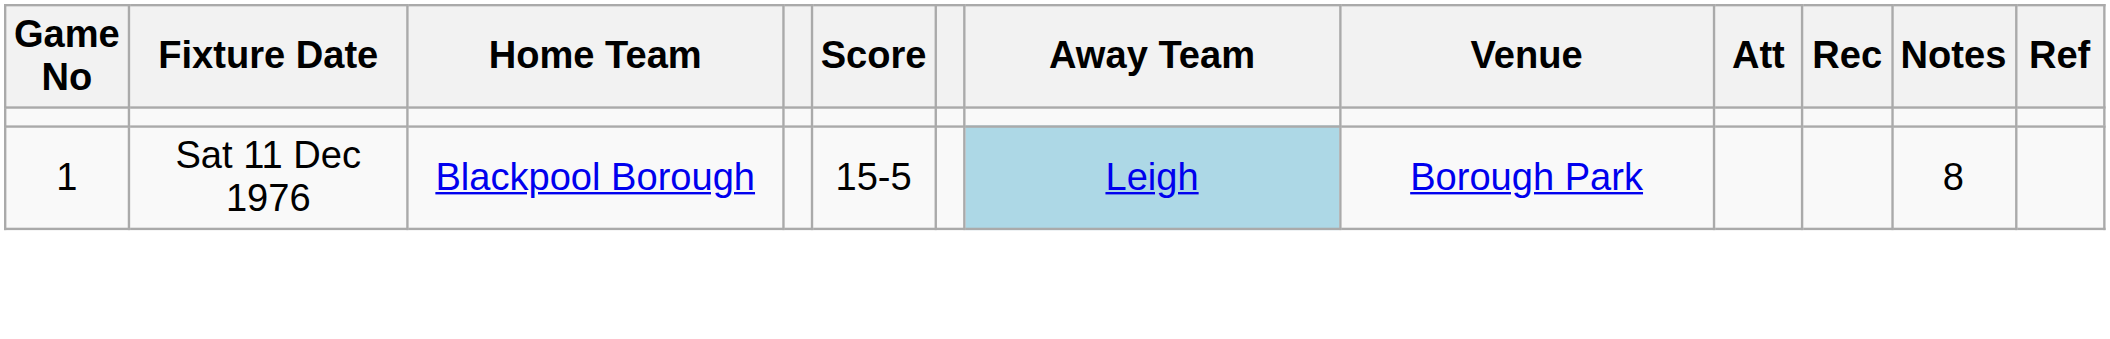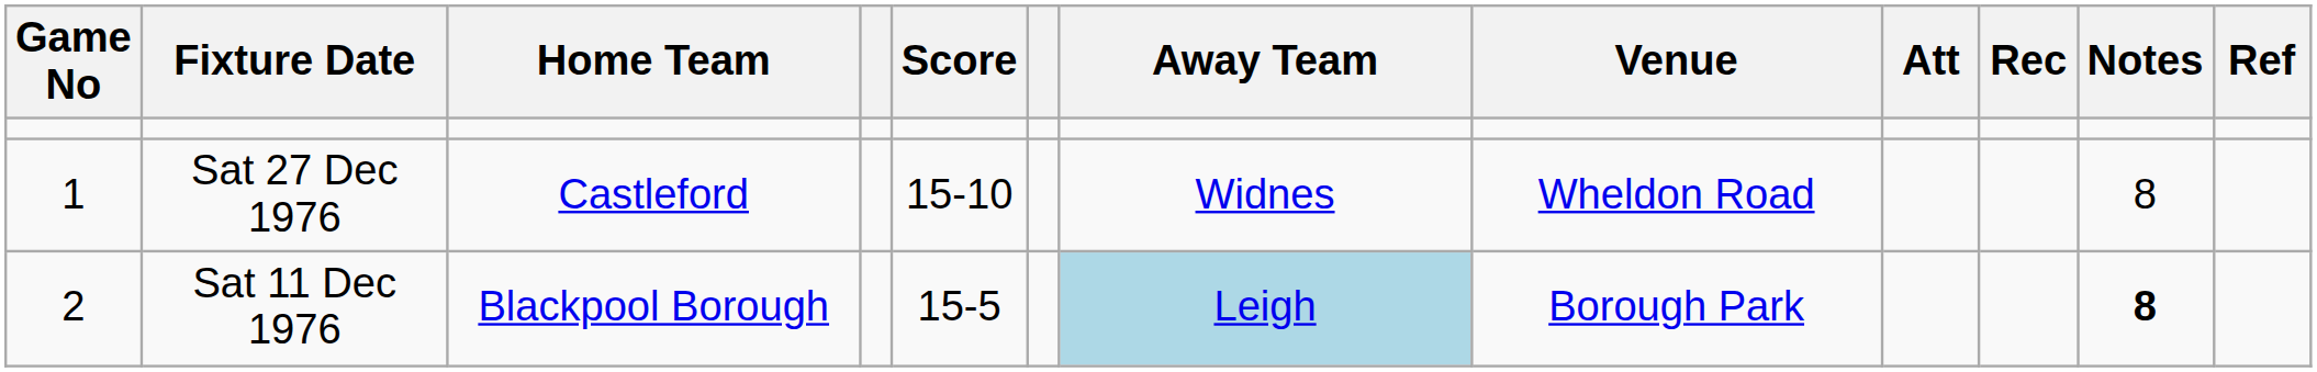 <table class="wikitable" style="text-align:center;">
 <tr>
 <th width=10 abbr="No">Game No</th>
 <th width=110 abbr="Date">Fixture Date</th>
 <th width=150 abbr="Home Team">Home Team</th>
 <th width=5 abbr="space"></th>
 <th width=20 abbr="Score">Score</th>
 <th width=5 abbr="space"></th>
 <th width=150 abbr="Away Team">Away Team</th>
 <th width=150 abbr="Venue">Venue</th>
 <th width=30 abbr="Att">Att</th>
 <th width=30 abbr="Rec">Rec</th>
 <th width=20 abbr="Notes">Notes</th>
 <th width=30 abbr="Ref">Ref</th>
 </tr>
 <tr>
 <td></td>
 <td></td>
 <td></td>
 <td></td>
 <td></td>
 <td></td>
 <td></td>
 <td></td>
 <td></td>
 <td></td>
 <td></td>
 </tr>
 <tr>
 <td>1</td>
+<td>Sat 27 Dec 1976</td>
+<td><a href='#'>Castleford</a></td>
+<td></td>
+<td>15-10</td>
+<td></td>
+<td><a href='#'>Widnes</a></td>
+<td><a href='#'>Wheldon Road</a></td>
+<td></td>
+<td></td>
+<td>8</td>
+<td></td>
+</tr>
+<tr>
+<td>2</td>
 <td>Sat 11 Dec 1976</td>
 <td><a href='#'>Blackpool Borough</a></td>
 <td></td>
 <td>15-5</td>
 <td></td>
 <td style="background: lightblue;"><a href='#'>Leigh</a></td>
 <td><a href='#'>Borough Park</a></td>
 <td></td>
 <td></td>
-<td>8</td>
+<td><strong>8</strong></td>
 <td></td>
 </tr>
 </table>
